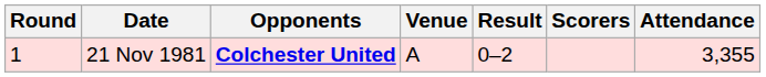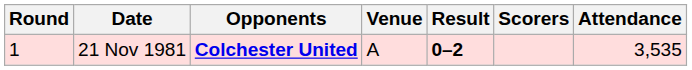 <table class="wikitable">
 <tr>
 <th>Round</th>
 <th>Date</th>
 <th>Opponents</th>
 <th>Venue</th>
 <th>Result</th>
 <th>Scorers</th>
 <th>Attendance</th>
 </tr>
 <tr bgcolor="#ffdddd">
 <td>1</td>
 <td>21 Nov 1981</td>
 <td><strong><a href='#'>Colchester United</a></strong></td>
 <td>A</td>
-<td>0–2</td>
+<td><strong>0–2</strong></td>
 <td></td>
-<td align="right">3,355</td>
+<td align="right">3,535</td>
 </tr>
 </table>
